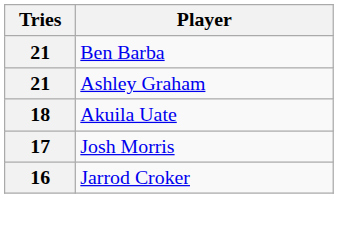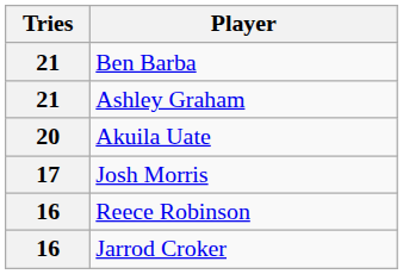 <table class="wikitable" style="text-align:left;">
 <tr>
 <th width=50>Tries</th>
 <th width=200>Player</th>
 </tr>
 <tr>
 <th>21</th>
 <td> <a href='#'>Ben Barba</a></td>
 </tr>
 <tr>
 <th>21</th>
 <td> <a href='#'>Ashley Graham</a></td>
 </tr>
 <tr>
-<th>18</th>
+<th>20</th>
 <td> <a href='#'>Akuila Uate</a></td>
 </tr>
 <tr>
 <th>17</th>
 <td> <a href='#'>Josh Morris</a></td>
 </tr>
 <tr>
 <th>16</th>
+<td> <a href='#'>Reece Robinson</a></td>
+</tr>
+<tr>
+<th>16</th>
 <td> <a href='#'>Jarrod Croker</a></td>
 </tr>
 </table>
